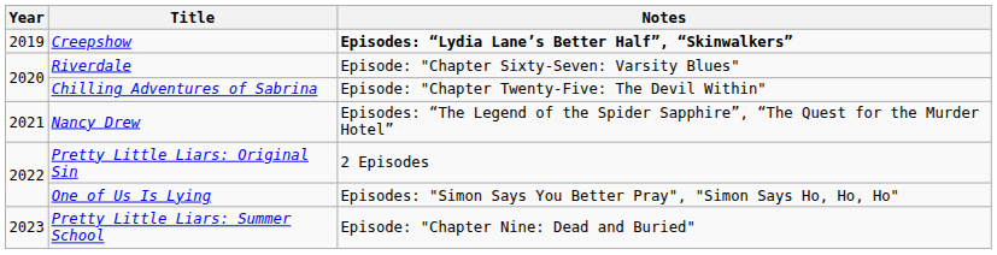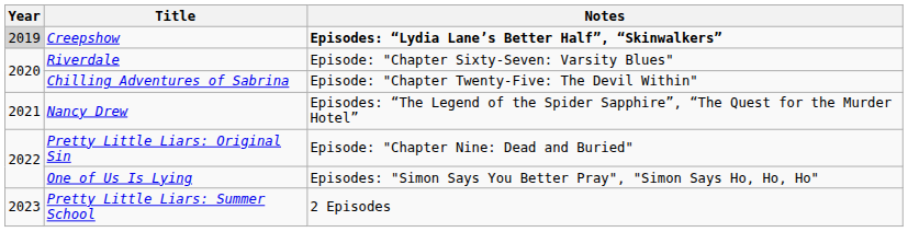 <table class="wikitable">
 <tr>
 <th>Year</th>
 <th>Title</th>
 <th>Notes</th>
 </tr>
 <tr>
-<td>2019</td>
+<td style="background: lightgrey;">2019</td>
 <td><em><a href='#'>Creepshow</a></em></td>
 <td><strong>Episodes: “Lydia Lane’s Better Half”, “Skinwalkers”</strong></td>
 </tr>
 <tr>
 <td rowspan="2">2020</td>
 <td><em><a href='#'>Riverdale</a></em></td>
 <td>Episode: "Chapter Sixty-Seven: Varsity Blues"</td>
 </tr>
 <tr>
 <td><em><a href='#'>Chilling Adventures of Sabrina</a></em></td>
 <td>Episode: "Chapter Twenty-Five: The Devil Within"</td>
 </tr>
 <tr>
 <td>2021</td>
 <td><em><a href='#'>Nancy Drew</a></em></td>
 <td>Episodes: “The Legend of the Spider Sapphire”, “The Quest for the Murder Hotel”</td>
 </tr>
 <tr>
 <td rowspan="2">2022</td>
 <td><em><a href='#'>Pretty Little Liars: Original Sin</a></em></td>
-<td>2 Episodes</td>
+<td>Episode: "Chapter Nine: Dead and Buried"</td>
 </tr>
 <tr>
 <td><em><a href='#'>One of Us Is Lying</a></em></td>
 <td>Episodes: "Simon Says You Better Pray", "Simon Says Ho, Ho, Ho"</td>
 </tr>
 <tr>
 <td>2023</td>
 <td><em><a href='#'>Pretty Little Liars: Summer School</a></em></td>
-<td>Episode: "Chapter Nine: Dead and Buried"</td>
+<td>2 Episodes</td>
 </tr>
 </table>
